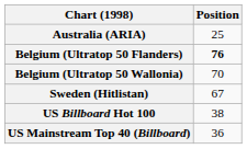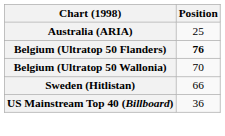 <table class="wikitable sortable plainrowheaders" style="text-align:center">
 <tr>
 <th scope="col">Chart (1998)</th>
 <th scope="col">Position</th>
 </tr>
 <tr>
 <th scope="row">Australia (ARIA)</th>
 <td>25</td>
 </tr>
 <tr>
 <th scope="row">Belgium (Ultratop 50 Flanders)</th>
 <td><strong>76</strong></td>
 </tr>
 <tr>
 <th scope="row">Belgium (Ultratop 50 Wallonia)</th>
 <td>70</td>
 </tr>
 <tr>
 <th scope="row">Sweden (Hitlistan)</th>
-<td>67</td>
-</tr>
-<tr>
-<th scope="row">US <em>Billboard</em> Hot 100</th>
-<td>38</td>
+<td>66</td>
 </tr>
 <tr>
 <th scope="row">US Mainstream Top 40 (<em>Billboard</em>)</th>
 <td>36</td>
 </tr>
 </table>
